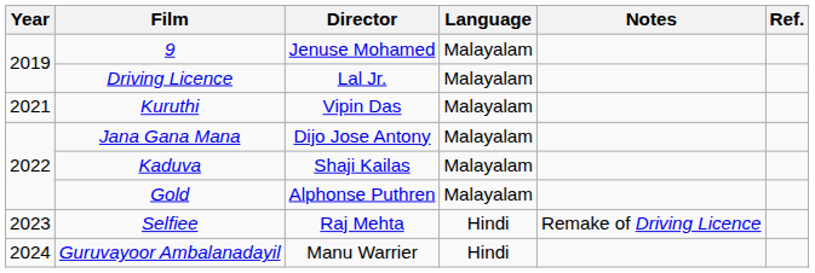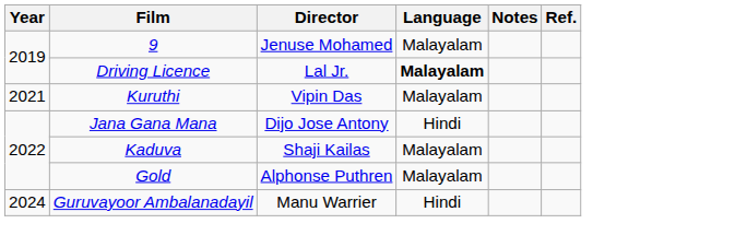 <table class="wikitable sortable" style="text-align: center;font-size:100%">
 <tr>
 <th>Year</th>
 <th>Film</th>
 <th>Director</th>
 <th>Language</th>
 <th>Notes</th>
 <th>Ref.</th>
 </tr>
 <tr>
 <td rowspan="2">2019</td>
 <td><em><a href='#'>9</a></em></td>
 <td><a href='#'>Jenuse Mohamed</a></td>
 <td>Malayalam</td>
 <td></td>
 <td></td>
 </tr>
 <tr>
 <td><em><a href='#'>Driving Licence</a></em></td>
 <td><a href='#'>Lal Jr.</a></td>
-<td>Malayalam</td>
+<td><strong>Malayalam</strong></td>
 <td></td>
 <td></td>
 </tr>
 <tr>
 <td>2021</td>
 <td><em><a href='#'>Kuruthi</a></em></td>
 <td><a href='#'>Vipin Das</a></td>
 <td>Malayalam</td>
 <td></td>
 <td></td>
 </tr>
 <tr>
 <td rowspan="3">2022</td>
 <td><em><a href='#'>Jana Gana Mana</a></em></td>
 <td><a href='#'>Dijo Jose Antony</a></td>
-<td>Malayalam</td>
+<td>Hindi</td>
 <td></td>
 <td></td>
 </tr>
 <tr>
 <td><em><a href='#'>Kaduva</a></em></td>
 <td><a href='#'>Shaji Kailas</a></td>
 <td>Malayalam</td>
 <td></td>
 <td></td>
 </tr>
 <tr>
 <td><em><a href='#'>Gold</a></em></td>
 <td><a href='#'>Alphonse Puthren</a></td>
 <td>Malayalam</td>
 <td></td>
 <td></td>
 </tr>
 <tr>
-<td>2023</td>
-<td><em><a href='#'>Selfiee</a></em></td>
-<td><a href='#'>Raj Mehta</a></td>
-<td>Hindi</td>
-<td>Remake of <a href='#'><em>Driving Licence</em></a></td>
-<td></td>
-</tr>
-<tr>
 <td>2024</td>
 <td><em><a href='#'>Guruvayoor Ambalanadayil</a></em></td>
 <td>Manu Warrier</td>
 <td>Hindi</td>
 <td></td>
 <td></td>
 </tr>
 </table>
